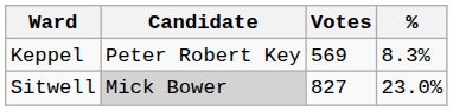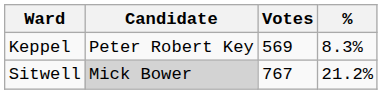 <table class="wikitable">
 <tr>
 <th>Ward</th>
 <th>Candidate</th>
 <th>Votes</th>
 <th>%</th>
 </tr>
 <tr>
 <td>Keppel</td>
 <td>Peter Robert Key</td>
 <td>569</td>
 <td>8.3%</td>
 </tr>
 <tr>
 <td>Sitwell</td>
 <td style="background: lightgrey;">Mick Bower</td>
-<td>827</td>
-<td>23.0%</td>
+<td>767</td>
+<td>21.2%</td>
 </tr>
 </table>
